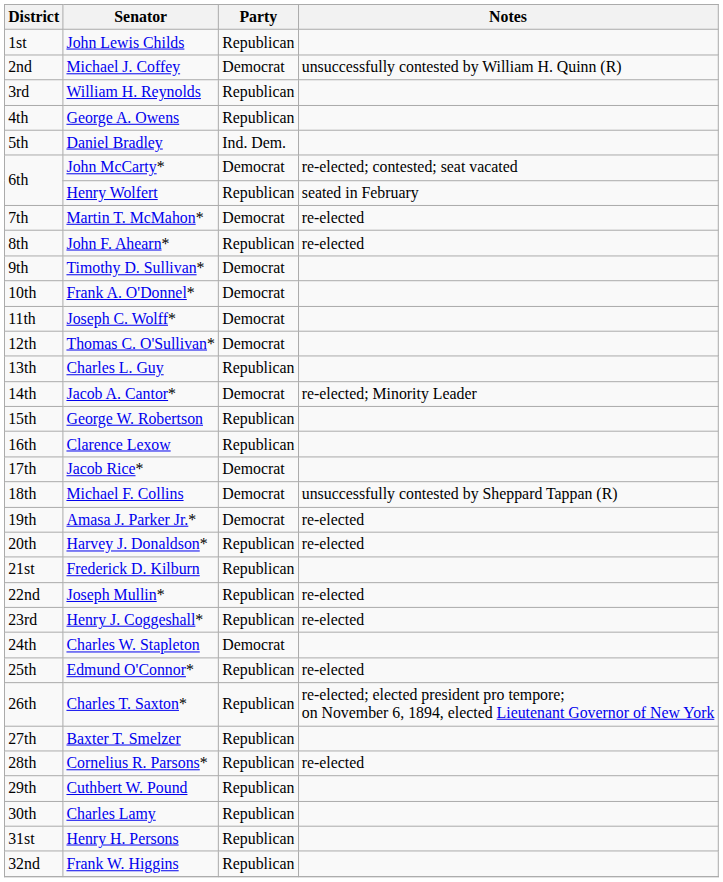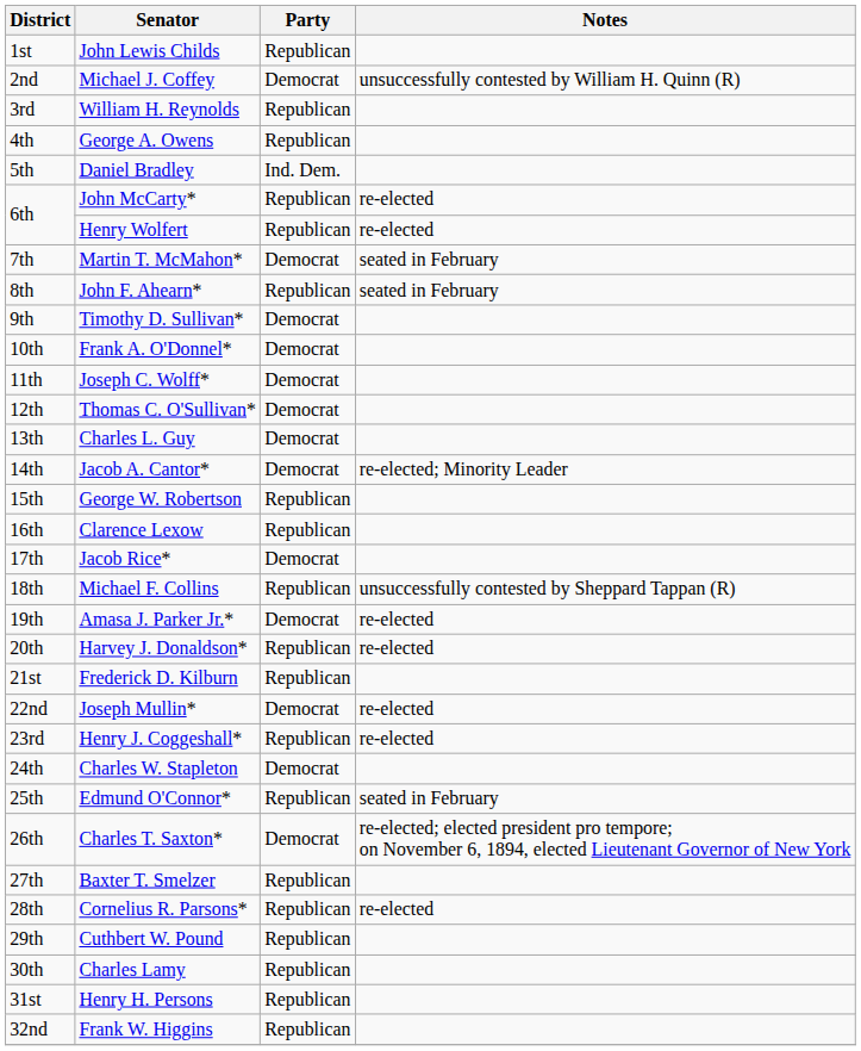 <table class=wikitable>
 <tr>
 <th>District</th>
 <th>Senator</th>
 <th>Party</th>
 <th>Notes</th>
 </tr>
 <tr>
 <td>1st</td>
 <td><a href='#'>John Lewis Childs</a></td>
 <td>Republican</td>
 <td></td>
 </tr>
 <tr>
 <td>2nd</td>
 <td><a href='#'>Michael J. Coffey</a></td>
 <td>Democrat</td>
 <td>unsuccessfully contested by William H. Quinn (R)</td>
 </tr>
 <tr>
 <td>3rd</td>
 <td><a href='#'>William H. Reynolds</a></td>
 <td>Republican</td>
 <td></td>
 </tr>
 <tr>
 <td>4th</td>
 <td><a href='#'>George A. Owens</a></td>
 <td>Republican</td>
 <td></td>
 </tr>
 <tr>
 <td>5th</td>
 <td><a href='#'>Daniel Bradley</a></td>
 <td>Ind. Dem.</td>
 <td></td>
 </tr>
 <tr>
 <td rowspan="2">6th</td>
 <td><a href='#'>John McCarty</a>*</td>
-<td>Democrat</td>
-<td>re-elected; contested; seat vacated</td>
+<td>Republican</td>
+<td>re-elected</td>
 </tr>
 <tr>
 <td><a href='#'>Henry Wolfert</a></td>
 <td>Republican</td>
-<td>seated in February</td>
+<td>re-elected</td>
 </tr>
 <tr>
 <td>7th</td>
 <td><a href='#'>Martin T. McMahon</a>*</td>
 <td>Democrat</td>
-<td>re-elected</td>
+<td>seated in February</td>
 </tr>
 <tr>
 <td>8th</td>
 <td><a href='#'>John F. Ahearn</a>*</td>
 <td>Republican</td>
-<td>re-elected</td>
+<td>seated in February</td>
 </tr>
 <tr>
 <td>9th</td>
 <td><a href='#'>Timothy D. Sullivan</a>*</td>
 <td>Democrat</td>
 <td></td>
 </tr>
 <tr>
 <td>10th</td>
 <td><a href='#'>Frank A. O'Donnel</a>*</td>
 <td>Democrat</td>
 <td></td>
 </tr>
 <tr>
 <td>11th</td>
 <td><a href='#'>Joseph C. Wolff</a>*</td>
 <td>Democrat</td>
 <td></td>
 </tr>
 <tr>
 <td>12th</td>
 <td><a href='#'>Thomas C. O'Sullivan</a>*</td>
 <td>Democrat</td>
 <td></td>
 </tr>
 <tr>
 <td>13th</td>
 <td><a href='#'>Charles L. Guy</a></td>
-<td>Republican</td>
+<td>Democrat</td>
 <td></td>
 </tr>
 <tr>
 <td>14th</td>
 <td><a href='#'>Jacob A. Cantor</a>*</td>
 <td>Democrat</td>
 <td>re-elected; Minority Leader</td>
 </tr>
 <tr>
 <td>15th</td>
 <td><a href='#'>George W. Robertson</a></td>
 <td>Republican</td>
 <td></td>
 </tr>
 <tr>
 <td>16th</td>
 <td><a href='#'>Clarence Lexow</a></td>
 <td>Republican</td>
 <td></td>
 </tr>
 <tr>
 <td>17th</td>
 <td><a href='#'>Jacob Rice</a>*</td>
 <td>Democrat</td>
 <td></td>
 </tr>
 <tr>
 <td>18th</td>
 <td><a href='#'>Michael F. Collins</a></td>
-<td>Democrat</td>
+<td>Republican</td>
 <td>unsuccessfully contested by Sheppard Tappan (R)</td>
 </tr>
 <tr>
 <td>19th</td>
 <td><a href='#'>Amasa J. Parker Jr.</a>*</td>
 <td>Democrat</td>
 <td>re-elected</td>
 </tr>
 <tr>
 <td>20th</td>
 <td><a href='#'>Harvey J. Donaldson</a>*</td>
 <td>Republican</td>
 <td>re-elected</td>
 </tr>
 <tr>
 <td>21st</td>
 <td><a href='#'>Frederick D. Kilburn</a></td>
 <td>Republican</td>
 <td></td>
 </tr>
 <tr>
 <td>22nd</td>
 <td><a href='#'>Joseph Mullin</a>*</td>
-<td>Republican</td>
+<td>Democrat</td>
 <td>re-elected</td>
 </tr>
 <tr>
 <td>23rd</td>
 <td><a href='#'>Henry J. Coggeshall</a>*</td>
 <td>Republican</td>
 <td>re-elected</td>
 </tr>
 <tr>
 <td>24th</td>
 <td><a href='#'>Charles W. Stapleton</a></td>
 <td>Democrat</td>
 <td></td>
 </tr>
 <tr>
 <td>25th</td>
 <td><a href='#'>Edmund O'Connor</a>*</td>
 <td>Republican</td>
-<td>re-elected</td>
+<td>seated in February</td>
 </tr>
 <tr>
 <td>26th</td>
 <td><a href='#'>Charles T. Saxton</a>*</td>
-<td>Republican</td>
+<td>Democrat</td>
 <td>re-elected; elected president pro tempore; <br>on November 6, 1894, elected <a href='#'>Lieutenant Governor of New York</a></td>
 </tr>
 <tr>
 <td>27th</td>
 <td><a href='#'>Baxter T. Smelzer</a></td>
 <td>Republican</td>
 <td></td>
 </tr>
 <tr>
 <td>28th</td>
 <td><a href='#'>Cornelius R. Parsons</a>*</td>
 <td>Republican</td>
 <td>re-elected</td>
 </tr>
 <tr>
 <td>29th</td>
 <td><a href='#'>Cuthbert W. Pound</a></td>
 <td>Republican</td>
 <td></td>
 </tr>
 <tr>
 <td>30th</td>
 <td><a href='#'>Charles Lamy</a></td>
 <td>Republican</td>
 <td></td>
 </tr>
 <tr>
 <td>31st</td>
 <td><a href='#'>Henry H. Persons</a></td>
 <td>Republican</td>
 <td></td>
 </tr>
 <tr>
 <td>32nd</td>
 <td><a href='#'>Frank W. Higgins</a></td>
 <td>Republican</td>
 <td></td>
 </tr>
 <tr>
 </tr>
 </table>
